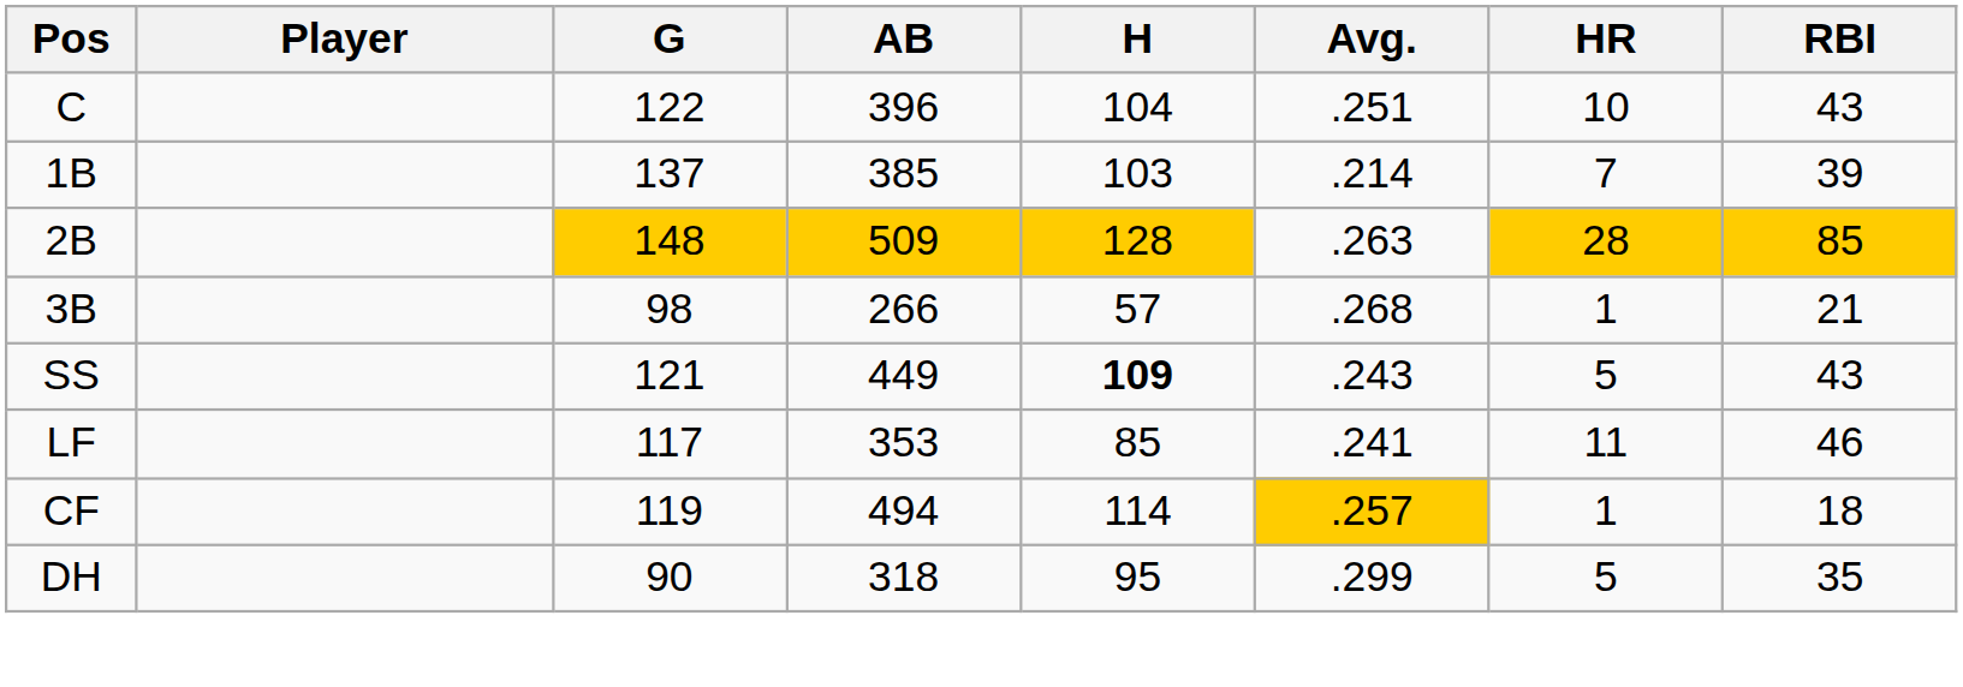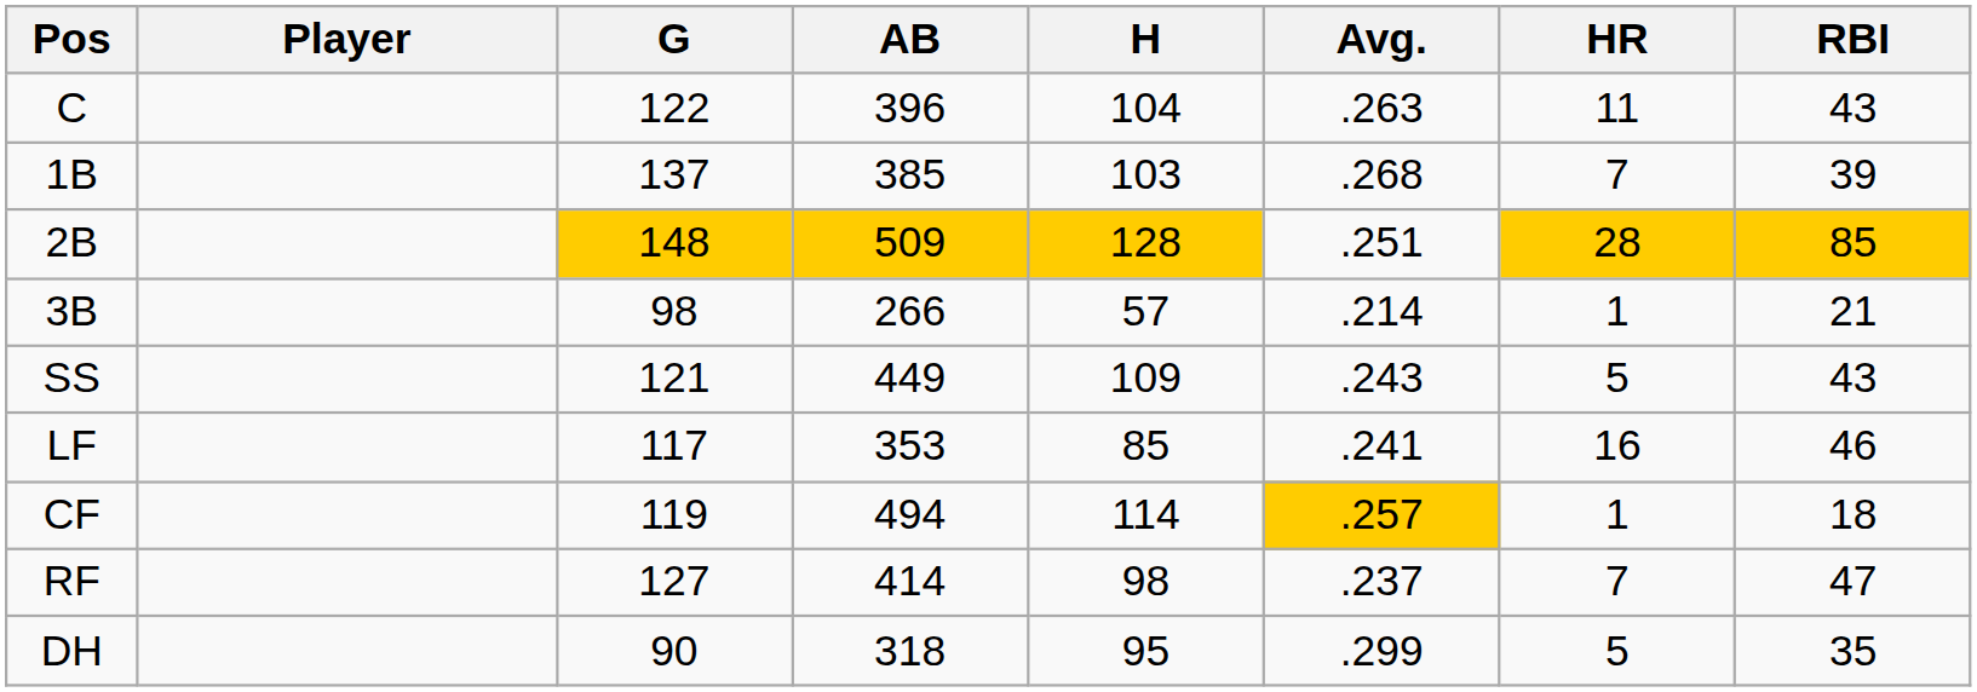 <table class="wikitable sortable">
 <tr>
 <th bgcolor="#DDDDFF" width="5%">Pos</th>
 <th bgcolor="#DDDDFF" width="16%">Player</th>
 <th bgcolor="#DDDDFF" width="9%">G</th>
 <th bgcolor="#DDDDFF" width="9%">AB</th>
 <th bgcolor="#DDDDFF" width="9%">H</th>
 <th bgcolor="#DDDDFF" width="9%">Avg.</th>
 <th bgcolor="#DDDDFF" width="9%">HR</th>
 <th bgcolor="#DDDDFF" width="9%">RBI</th>
 </tr>
 <tr align="center">
 <td>C</td>
 <td></td>
 <td>122</td>
 <td>396</td>
 <td>104</td>
-<td>.251</td>
-<td>10</td>
+<td>.263</td>
+<td>11</td>
 <td>43</td>
 </tr>
 <tr align="center">
 <td>1B</td>
 <td></td>
 <td>137</td>
 <td>385</td>
 <td>103</td>
-<td>.214</td>
+<td>.268</td>
 <td>7</td>
 <td>39</td>
 </tr>
 <tr align="center">
 <td>2B</td>
 <td></td>
 <td bgcolor="FFCC00">148</td>
 <td bgcolor="FFCC00">509</td>
 <td bgcolor="FFCC00">128</td>
-<td>.263</td>
+<td>.251</td>
 <td bgcolor="FFCC00">28</td>
 <td bgcolor="FFCC00">85</td>
 </tr>
 <tr align="center">
 <td>3B</td>
 <td></td>
 <td>98</td>
 <td>266</td>
 <td>57</td>
-<td>.268</td>
+<td>.214</td>
 <td>1</td>
 <td>21</td>
 </tr>
 <tr align="center">
 <td>SS</td>
 <td></td>
 <td>121</td>
 <td>449</td>
-<td><strong>109</strong></td>
+<td>109</td>
 <td>.243</td>
 <td>5</td>
 <td>43</td>
 </tr>
 <tr align="center">
 <td>LF</td>
 <td></td>
 <td>117</td>
 <td>353</td>
 <td>85</td>
 <td>.241</td>
-<td>11</td>
+<td>16</td>
 <td>46</td>
 </tr>
 <tr align="center">
 <td>CF</td>
 <td></td>
 <td>119</td>
 <td>494</td>
 <td>114</td>
 <td bgcolor="FFCC00">.257</td>
 <td>1</td>
 <td>18</td>
 </tr>
 <tr align="center">
+<td>RF</td>
+<td></td>
+<td>127</td>
+<td>414</td>
+<td>98</td>
+<td>.237</td>
+<td>7</td>
+<td>47</td>
+</tr>
+<tr align="center">
 <td>DH</td>
 <td></td>
 <td>90</td>
 <td>318</td>
 <td>95</td>
 <td>.299</td>
 <td>5</td>
 <td>35</td>
 </tr>
 </table>
